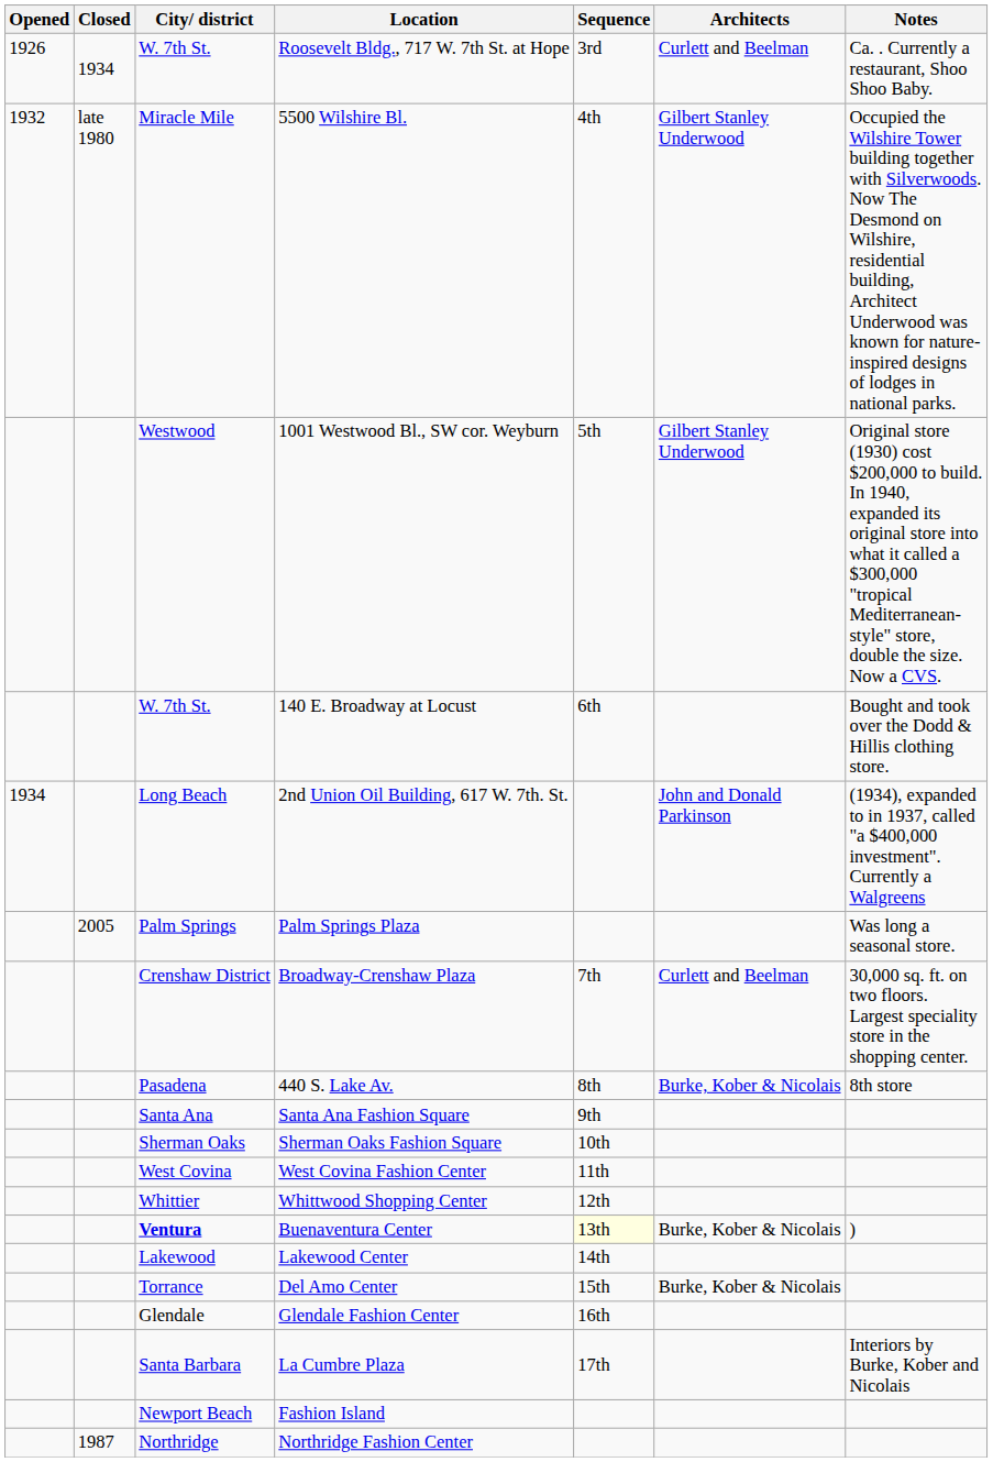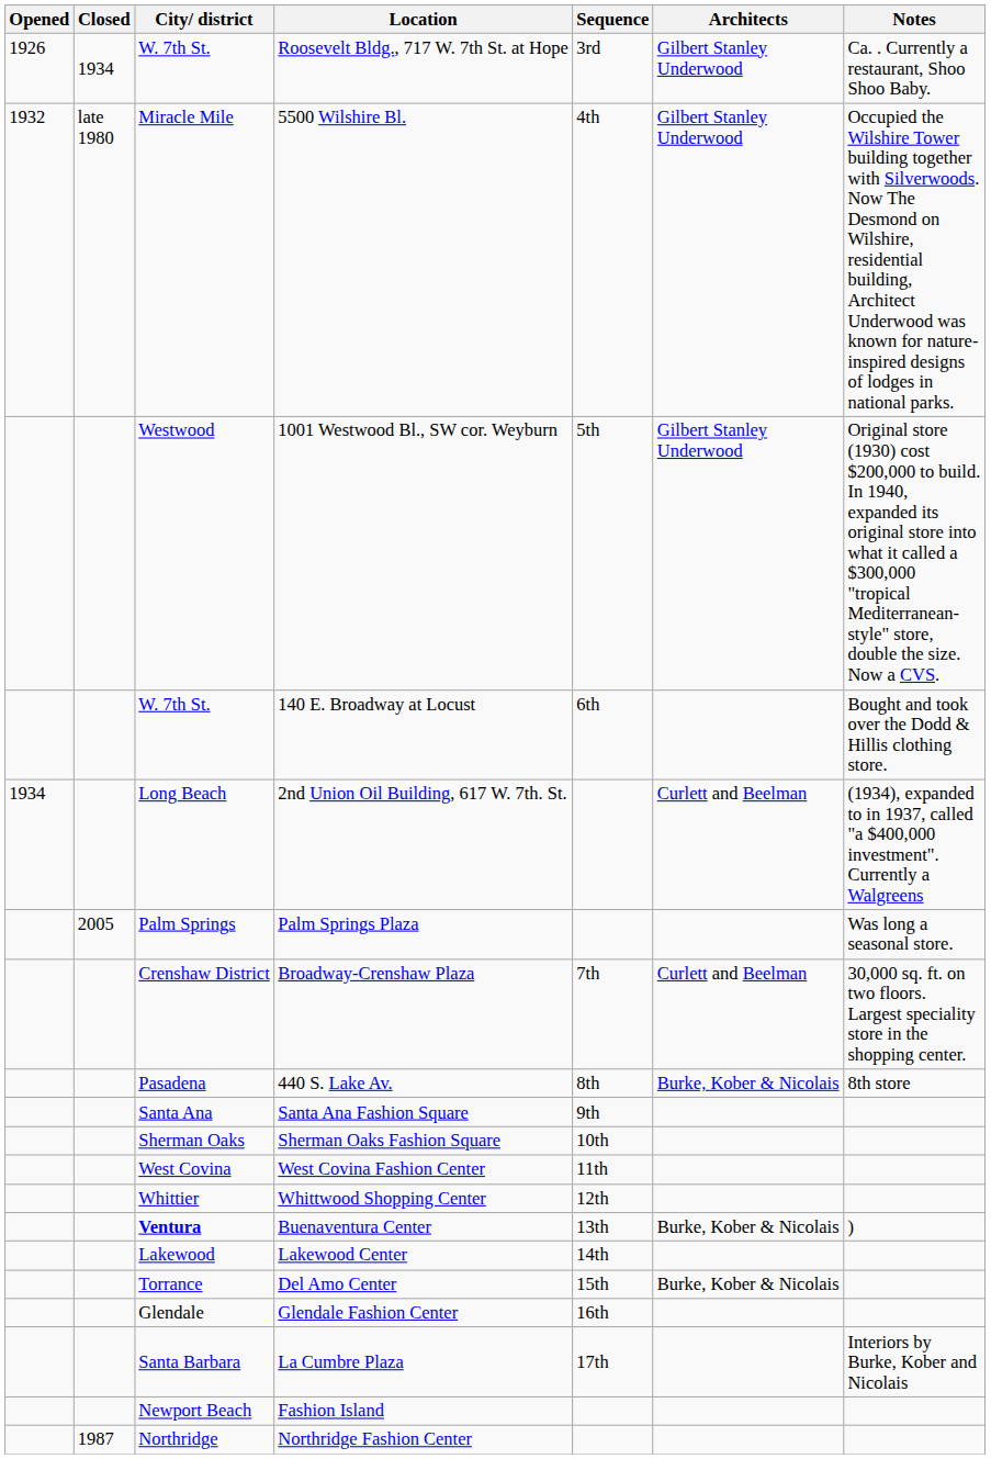 <table class="wikitable sortable sort-under-center">
 <tr>
 <th>Opened</th>
 <th>Closed</th>
 <th>City/ district</th>
 <th>Location</th>
 <th>Sequence</th>
 <th>Architects</th>
 <th>Notes</th>
 </tr>
 <tr>
 <td style="vertical-align:top;">1926</td>
 <td>1934</td>
 <td style="vertical-align:top;"><a href='#'>W. 7th St.</a></td>
 <td style="vertical-align:top;"><a href='#'>Roosevelt Bldg.</a>, 717 W. 7th St. at Hope</td>
 <td style="vertical-align:top;">3rd</td>
-<td style="vertical-align:top;"><a href='#'>Curlett</a> and <a href='#'>Beelman</a></td>
+<td style="vertical-align:top;"><a href='#'>Gilbert Stanley Underwood</a></td>
 <td style="vertical-align:top;">Ca. . Currently a restaurant, Shoo Shoo Baby.</td>
 </tr>
 <tr>
 <td style="vertical-align:top;">1932</td>
 <td style="vertical-align:top;">late 1980</td>
 <td style="vertical-align:top;"><a href='#'>Miracle Mile</a></td>
 <td style="vertical-align:top;">5500 <a href='#'>Wilshire Bl.</a></td>
 <td style="vertical-align:top;">4th</td>
 <td style="vertical-align:top;"><a href='#'>Gilbert Stanley Underwood</a></td>
 <td style="vertical-align:top;">Occupied the <a href='#'>Wilshire Tower</a> building together with <a href='#'>Silverwoods</a>. Now The Desmond on Wilshire, residential building, Architect Underwood was known for nature-inspired designs of lodges in national parks.</td>
 </tr>
 <tr>
 <td style="vertical-align:top;"></td>
 <td style="vertical-align:top;"></td>
 <td style="vertical-align:top;"><a href='#'>Westwood</a></td>
 <td style="vertical-align:top;">1001 Westwood Bl., SW cor. Weyburn</td>
 <td style="vertical-align:top;">5th</td>
 <td style="vertical-align:top;"><a href='#'>Gilbert Stanley Underwood</a></td>
 <td style="vertical-align:top;">Original store (1930) cost $200,000 to build. In 1940, expanded its original store into what it called a $300,000 "tropical Mediterranean-style" store, double the size. Now a <a href='#'>CVS</a>.</td>
 </tr>
 <tr>
 <td style="vertical-align:top;"></td>
 <td style="vertical-align:top;"></td>
 <td style="vertical-align:top;"><a href='#'>W. 7th St.</a></td>
 <td style="vertical-align:top;">140 E. Broadway at Locust</td>
 <td style="vertical-align:top;">6th</td>
 <td style="vertical-align:top;"></td>
 <td style="vertical-align:top;">Bought and took over the Dodd & Hillis clothing store.</td>
 </tr>
 <tr>
 <td style="vertical-align:top;">1934</td>
 <td></td>
 <td style="vertical-align:top;"><a href='#'>Long Beach</a></td>
 <td style="vertical-align:top;">2nd <a href='#'>Union Oil Building</a>, 617 W. 7th. St.</td>
 <td style="vertical-align:top;"></td>
-<td style="vertical-align:top;"><a href='#'>John and Donald Parkinson</a></td>
+<td style="vertical-align:top;"><a href='#'>Curlett</a> and <a href='#'>Beelman</a></td>
 <td style="vertical-align:top;"> (1934), expanded to  in 1937, called "a $400,000 investment". Currently a <a href='#'>Walgreens</a></td>
 </tr>
 <tr>
 <td style="vertical-align:top;"></td>
 <td style="vertical-align:top;">2005</td>
 <td style="vertical-align:top;"><a href='#'>Palm Springs</a></td>
 <td style="vertical-align:top;"><a href='#'>Palm Springs Plaza</a></td>
 <td style="vertical-align:top;"></td>
 <td style="vertical-align:top;"></td>
 <td style="vertical-align:top;">Was long a seasonal store.</td>
 </tr>
 <tr>
 <td style="vertical-align:top;"></td>
 <td style="vertical-align:top;"></td>
 <td style="vertical-align:top;"><a href='#'>Crenshaw District</a></td>
 <td style="vertical-align:top;"><a href='#'>Broadway-Crenshaw Plaza</a></td>
 <td style="vertical-align:top;">7th</td>
 <td style="vertical-align:top;"><a href='#'>Curlett</a> and <a href='#'>Beelman</a></td>
 <td style="vertical-align:top;">30,000 sq. ft. on two floors. Largest speciality store in the shopping center.</td>
 </tr>
 <tr>
 <td></td>
 <td></td>
 <td><a href='#'>Pasadena</a></td>
 <td>440 S. <a href='#'>Lake Av.</a></td>
 <td>8th</td>
 <td><a href='#'>Burke, Kober & Nicolais</a></td>
 <td>8th store</td>
 </tr>
 <tr>
 <td></td>
 <td></td>
 <td><a href='#'>Santa Ana</a></td>
 <td><a href='#'>Santa Ana Fashion Square</a></td>
 <td>9th</td>
 <td></td>
 <td></td>
 </tr>
 <tr>
 <td></td>
 <td></td>
 <td><a href='#'>Sherman Oaks</a></td>
 <td><a href='#'>Sherman Oaks Fashion Square</a></td>
 <td>10th</td>
 <td></td>
 <td></td>
 </tr>
 <tr>
 <td></td>
 <td></td>
 <td><a href='#'>West Covina</a></td>
 <td><a href='#'>West Covina Fashion Center</a></td>
 <td>11th</td>
 <td></td>
 <td></td>
 </tr>
 <tr>
 <td></td>
 <td></td>
 <td><a href='#'>Whittier</a></td>
 <td><a href='#'>Whittwood Shopping Center</a></td>
 <td>12th</td>
 <td></td>
 <td></td>
 </tr>
 <tr>
 <td></td>
 <td></td>
 <td><strong><a href='#'>Ventura</a></strong></td>
 <td><a href='#'>Buenaventura Center</a></td>
-<td style="background: lightyellow;">13th</td>
+<td>13th</td>
 <td>Burke, Kober & Nicolais</td>
 <td>)</td>
 </tr>
 <tr>
 <td></td>
 <td></td>
 <td><a href='#'>Lakewood</a></td>
 <td><a href='#'>Lakewood Center</a></td>
 <td>14th</td>
 <td></td>
 <td></td>
 </tr>
 <tr>
 <td></td>
 <td></td>
 <td><a href='#'>Torrance</a></td>
 <td><a href='#'>Del Amo Center</a></td>
 <td>15th</td>
 <td>Burke, Kober & Nicolais</td>
 <td></td>
 </tr>
 <tr>
 <td></td>
 <td></td>
 <td>Glendale</td>
 <td><a href='#'>Glendale Fashion Center</a></td>
 <td>16th</td>
 <td></td>
 <td></td>
 </tr>
 <tr>
 <td></td>
 <td></td>
 <td><a href='#'>Santa Barbara</a></td>
 <td><a href='#'>La Cumbre Plaza</a></td>
 <td>17th</td>
 <td></td>
 <td>Interiors by Burke, Kober and Nicolais</td>
 </tr>
 <tr>
 <td></td>
 <td></td>
 <td><a href='#'>Newport Beach</a></td>
 <td><a href='#'>Fashion Island</a></td>
 <td></td>
 <td></td>
 <td></td>
 </tr>
 <tr>
 <td></td>
 <td>1987</td>
 <td><a href='#'>Northridge</a></td>
 <td><a href='#'>Northridge Fashion Center</a></td>
 <td></td>
 <td></td>
 <td></td>
 </tr>
 </table>
